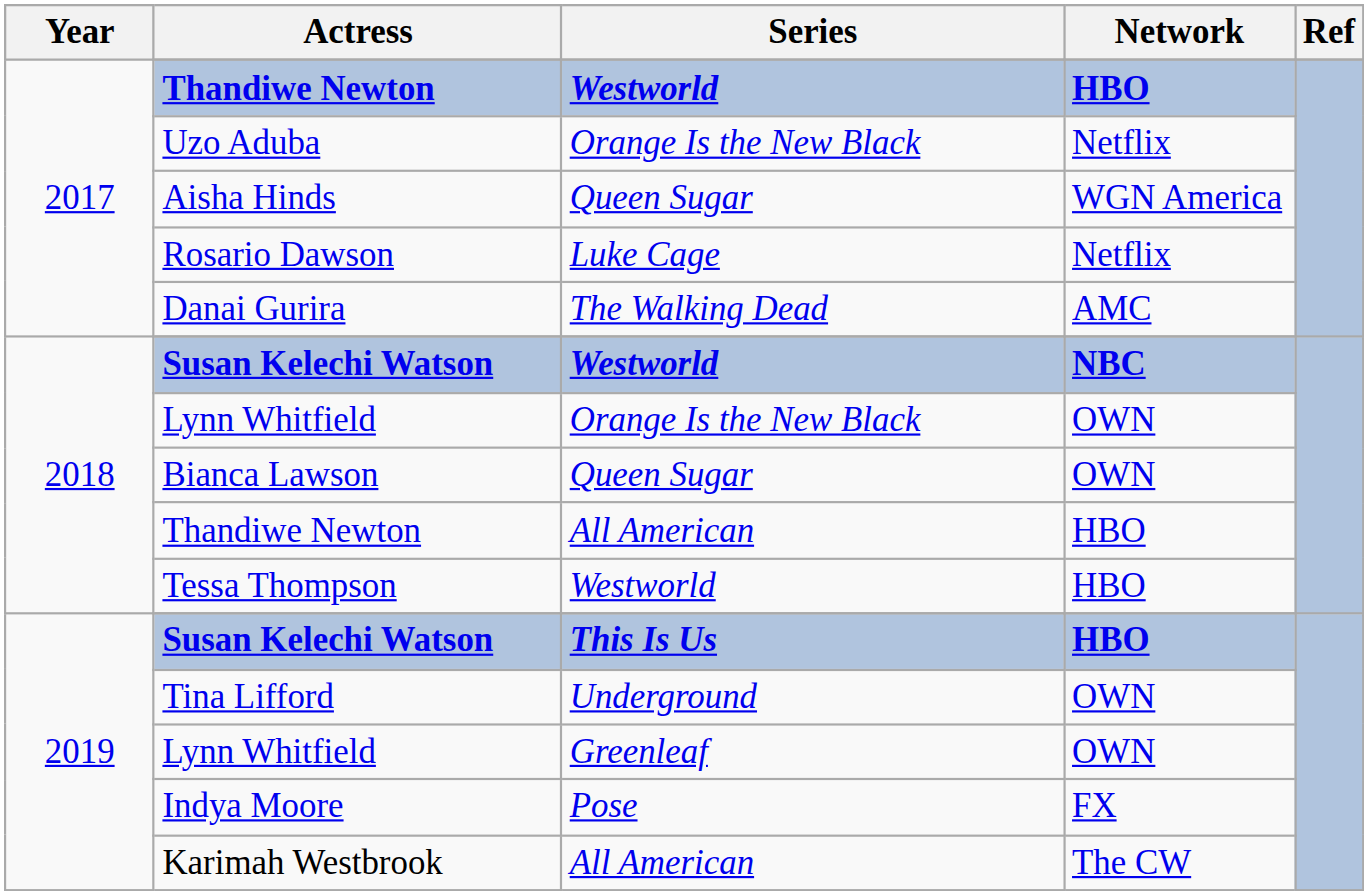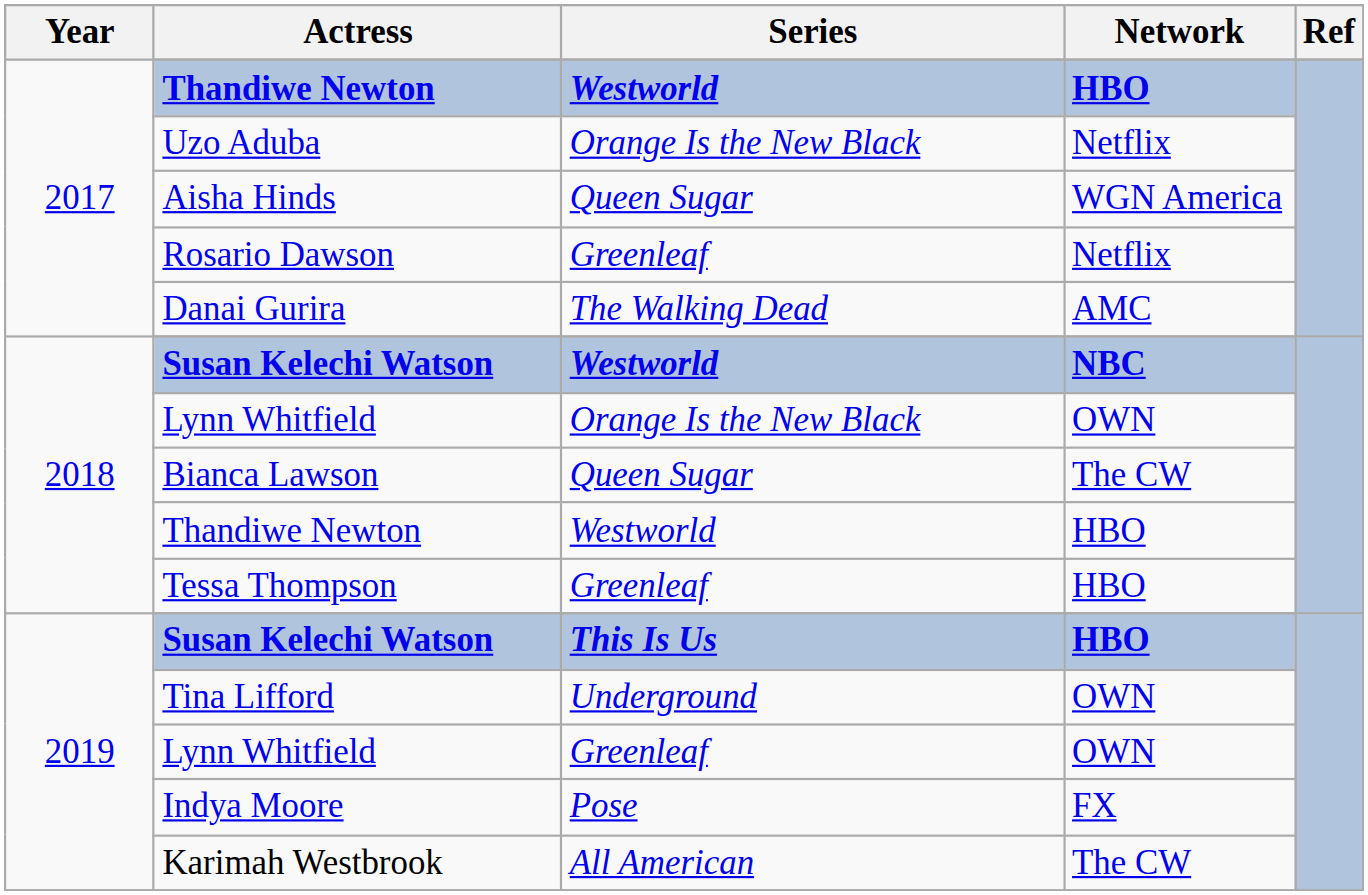 <table class="wikitable" style="width:100%;">
 <tr style="background:#bebebe;">
 <th style="width:11%;">Year</th>
 <th style="width:30%;">Actress</th>
 <th style="width:37%;">Series</th>
 <th style="width:17%;">Network</th>
 <th style="width:5%;">Ref</th>
 </tr>
 <tr>
 <td rowspan="6" align="center"><a href='#'>2017</a></td>
 </tr>
 <tr style="background:#B0C4DE">
 <td><strong><a href='#'>Thandiwe Newton</a></strong></td>
 <td><strong><em><a href='#'>Westworld</a></em></strong></td>
 <td><strong><a href='#'>HBO</a></strong></td>
 <td rowspan="6" align="center"></td>
 </tr>
 <tr>
 <td><a href='#'>Uzo Aduba</a></td>
 <td><em><a href='#'>Orange Is the New Black</a></em></td>
 <td><a href='#'>Netflix</a></td>
 </tr>
 <tr>
 <td><a href='#'>Aisha Hinds</a></td>
 <td><em><a href='#'>Queen Sugar</a></em></td>
 <td><a href='#'>WGN America</a></td>
 </tr>
 <tr>
 <td><a href='#'>Rosario Dawson</a></td>
-<td><em><a href='#'>Luke Cage</a></em></td>
+<td><em><a href='#'>Greenleaf</a></em></td>
 <td><a href='#'>Netflix</a></td>
 </tr>
 <tr>
 <td><a href='#'>Danai Gurira</a></td>
 <td><em><a href='#'>The Walking Dead</a></em></td>
 <td><a href='#'>AMC</a></td>
 </tr>
 <tr>
 <td rowspan="6" align="center"><a href='#'>2018</a></td>
 </tr>
 <tr style="background:#B0C4DE">
 <td><strong><a href='#'>Susan Kelechi Watson</a></strong></td>
 <td><strong><em><a href='#'>Westworld</a></em></strong></td>
 <td><strong><a href='#'>NBC</a></strong></td>
 <td rowspan="6" align="center"></td>
 </tr>
 <tr>
 <td><a href='#'>Lynn Whitfield</a></td>
 <td><em><a href='#'>Orange Is the New Black</a></em></td>
 <td><a href='#'>OWN</a></td>
 </tr>
 <tr>
 <td><a href='#'>Bianca Lawson</a></td>
 <td><em><a href='#'>Queen Sugar</a></em></td>
-<td><a href='#'>OWN</a></td>
+<td><a href='#'>The CW</a></td>
 </tr>
 <tr>
 <td><a href='#'>Thandiwe Newton</a></td>
-<td><em><a href='#'>All American</a></em></td>
+<td><em><a href='#'>Westworld</a></em></td>
 <td><a href='#'>HBO</a></td>
 </tr>
 <tr>
 <td><a href='#'>Tessa Thompson</a></td>
-<td><em><a href='#'>Westworld</a></em></td>
+<td><em><a href='#'>Greenleaf</a></em></td>
 <td><a href='#'>HBO</a></td>
 </tr>
 <tr>
 <td rowspan="6" align="center"><a href='#'>2019</a></td>
 </tr>
 <tr style="background:#B0C4DE">
 <td><strong><a href='#'>Susan Kelechi Watson</a></strong></td>
 <td><strong><em><a href='#'>This Is Us</a></em></strong></td>
 <td><strong><a href='#'>HBO</a></strong></td>
 <td rowspan="6" align="center"></td>
 </tr>
 <tr>
 <td><a href='#'>Tina Lifford</a></td>
 <td><em><a href='#'>Underground</a></em></td>
 <td><a href='#'>OWN</a></td>
 </tr>
 <tr>
 <td><a href='#'>Lynn Whitfield</a></td>
 <td><em><a href='#'>Greenleaf</a></em></td>
 <td><a href='#'>OWN</a></td>
 </tr>
 <tr>
 <td><a href='#'>Indya Moore</a></td>
 <td><em><a href='#'>Pose</a></em></td>
 <td><a href='#'>FX</a></td>
 </tr>
 <tr>
 <td>Karimah Westbrook</td>
 <td><em><a href='#'>All American</a></em></td>
 <td><a href='#'>The CW</a></td>
 </tr>
 </table>
